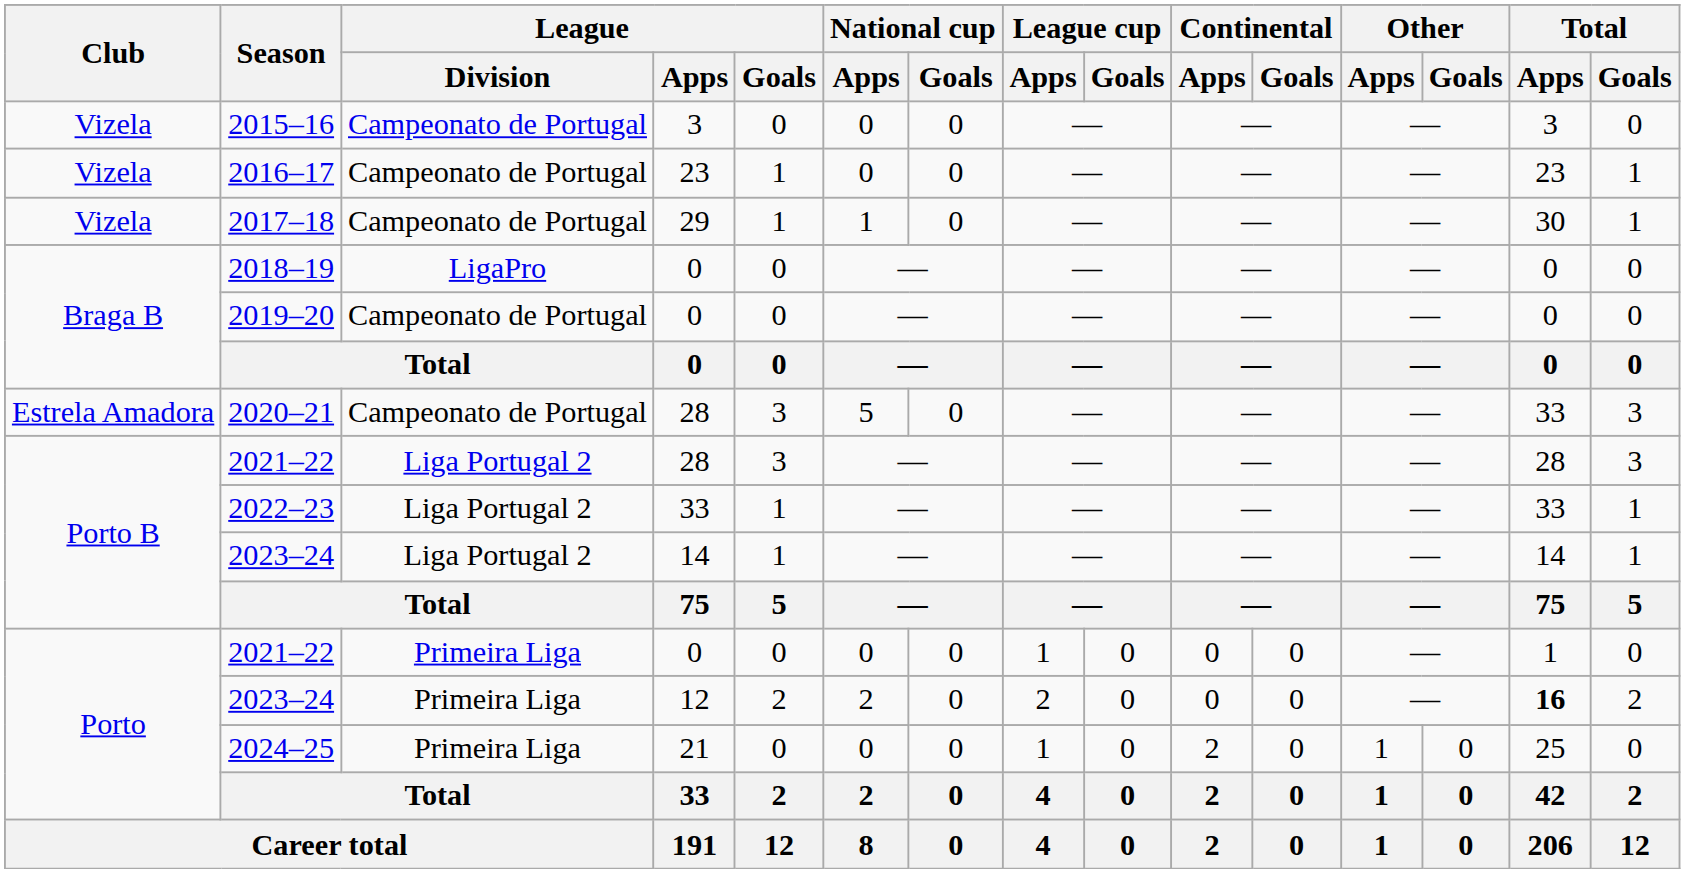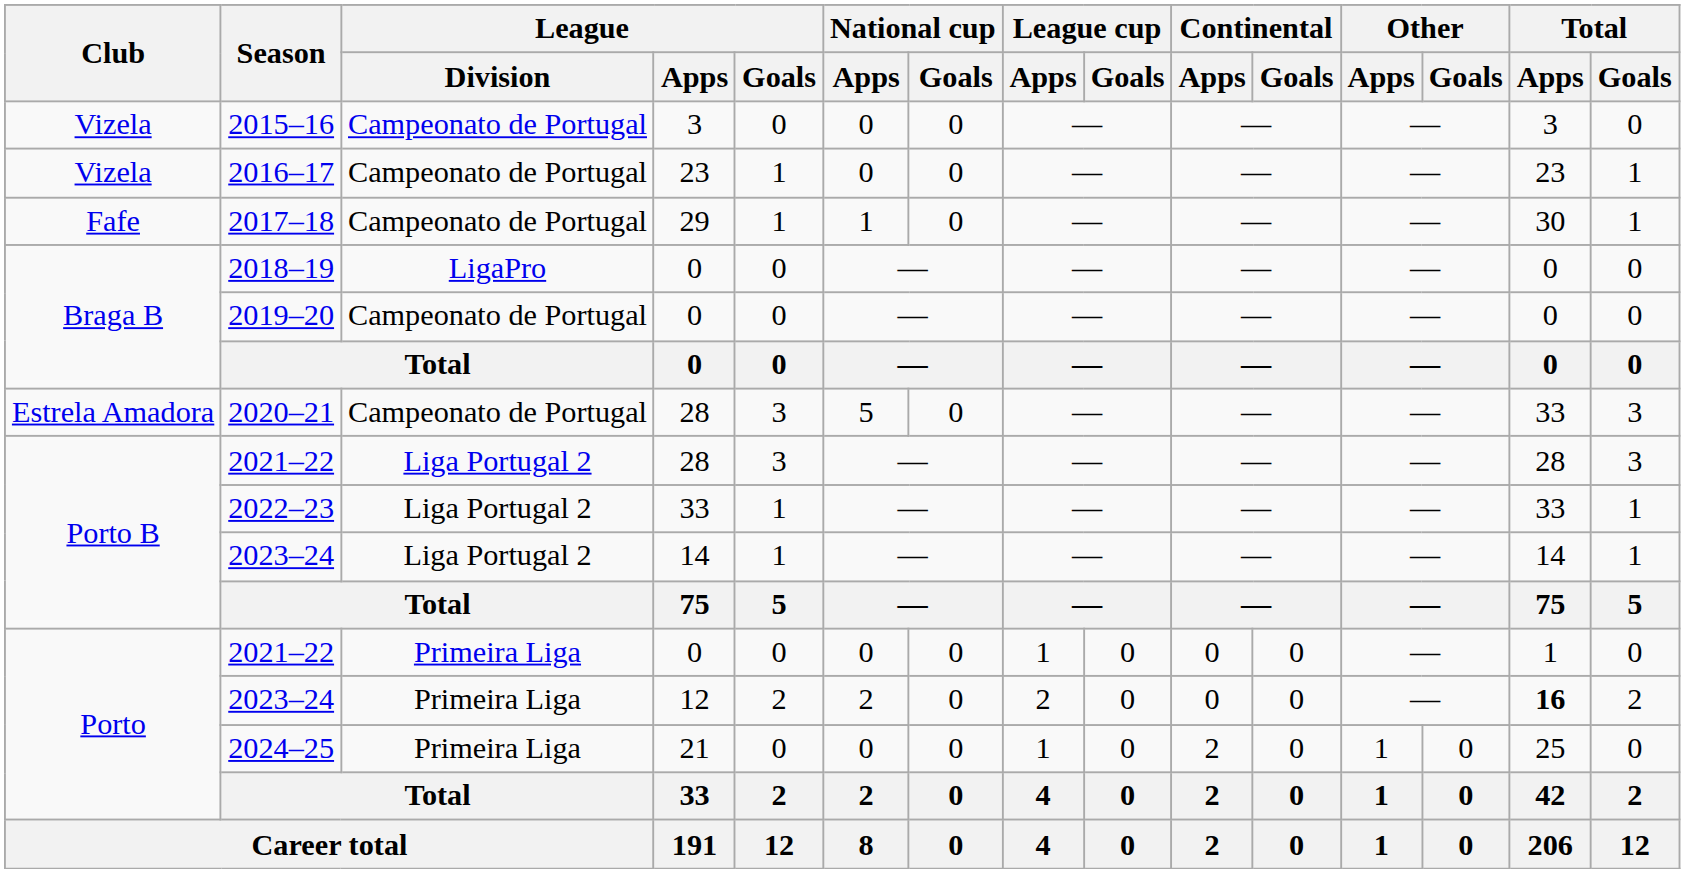 <table class="wikitable" style="text-align: center">
 <tr>
 <th rowspan="2">Club</th>
 <th rowspan="2">Season</th>
 <th colspan="3">League</th>
 <th colspan="2">National cup</th>
 <th colspan="2">League cup</th>
 <th colspan="2">Continental</th>
 <th colspan="2">Other</th>
 <th colspan="2">Total</th>
 </tr>
 <tr>
 <th>Division</th>
 <th>Apps</th>
 <th>Goals</th>
 <th>Apps</th>
 <th>Goals</th>
 <th>Apps</th>
 <th>Goals</th>
 <th>Apps</th>
 <th>Goals</th>
 <th>Apps</th>
 <th>Goals</th>
 <th>Apps</th>
 <th>Goals</th>
 </tr>
 <tr>
 <td><a href='#'>Vizela</a></td>
 <td><a href='#'>2015–16</a></td>
 <td><a href='#'>Campeonato de Portugal</a></td>
 <td>3</td>
 <td>0</td>
 <td>0</td>
 <td>0</td>
 <td colspan="2">—</td>
 <td colspan="2">—</td>
 <td colspan="2">—</td>
 <td>3</td>
 <td>0</td>
 </tr>
 <tr>
 <td><a href='#'>Vizela</a></td>
 <td><a href='#'>2016–17</a></td>
 <td>Campeonato de Portugal</td>
 <td>23</td>
 <td>1</td>
 <td>0</td>
 <td>0</td>
 <td colspan="2">—</td>
 <td colspan="2">—</td>
 <td colspan="2">—</td>
 <td>23</td>
 <td>1</td>
 </tr>
 <tr>
-<td><a href='#'>Vizela</a></td>
+<td><a href='#'>Fafe</a></td>
 <td><a href='#'>2017–18</a></td>
 <td>Campeonato de Portugal</td>
 <td>29</td>
 <td>1</td>
 <td>1</td>
 <td>0</td>
 <td colspan="2">—</td>
 <td colspan="2">—</td>
 <td colspan="2">—</td>
 <td>30</td>
 <td>1</td>
 </tr>
 <tr>
 <td rowspan="3"><a href='#'>Braga B</a></td>
 <td><a href='#'>2018–19</a></td>
 <td><a href='#'>LigaPro</a></td>
 <td>0</td>
 <td>0</td>
 <td colspan="2">—</td>
 <td colspan="2">—</td>
 <td colspan="2">—</td>
 <td colspan="2">—</td>
 <td>0</td>
 <td>0</td>
 </tr>
 <tr>
 <td><a href='#'>2019–20</a></td>
 <td>Campeonato de Portugal</td>
 <td>0</td>
 <td>0</td>
 <td colspan="2">—</td>
 <td colspan="2">—</td>
 <td colspan="2">—</td>
 <td colspan="2">—</td>
 <td>0</td>
 <td>0</td>
 </tr>
 <tr>
 <th colspan="2">Total</th>
 <th>0</th>
 <th>0</th>
 <th colspan="2">—</th>
 <th colspan="2">—</th>
 <th colspan="2">—</th>
 <th colspan="2">—</th>
 <th>0</th>
 <th>0</th>
 </tr>
 <tr>
 <td><a href='#'>Estrela Amadora</a></td>
 <td><a href='#'>2020–21</a></td>
 <td>Campeonato de Portugal</td>
 <td>28</td>
 <td>3</td>
 <td>5</td>
 <td>0</td>
 <td colspan="2">—</td>
 <td colspan="2">—</td>
 <td colspan="2">—</td>
 <td>33</td>
 <td>3</td>
 </tr>
 <tr>
 <td rowspan="4"><a href='#'>Porto B</a></td>
 <td><a href='#'>2021–22</a></td>
 <td><a href='#'>Liga Portugal 2</a></td>
 <td>28</td>
 <td>3</td>
 <td colspan="2">—</td>
 <td colspan="2">—</td>
 <td colspan="2">—</td>
 <td colspan="2">—</td>
 <td>28</td>
 <td>3</td>
 </tr>
 <tr>
 <td><a href='#'>2022–23</a></td>
 <td>Liga Portugal 2</td>
 <td>33</td>
 <td>1</td>
 <td colspan="2">—</td>
 <td colspan="2">—</td>
 <td colspan="2">—</td>
 <td colspan="2">—</td>
 <td>33</td>
 <td>1</td>
 </tr>
 <tr>
 <td><a href='#'>2023–24</a></td>
 <td>Liga Portugal 2</td>
 <td>14</td>
 <td>1</td>
 <td colspan="2">—</td>
 <td colspan="2">—</td>
 <td colspan="2">—</td>
 <td colspan="2">—</td>
 <td>14</td>
 <td>1</td>
 </tr>
 <tr>
 <th colspan="2">Total</th>
 <th>75</th>
 <th>5</th>
 <th colspan="2">—</th>
 <th colspan="2">—</th>
 <th colspan="2">—</th>
 <th colspan="2">—</th>
 <th>75</th>
 <th>5</th>
 </tr>
 <tr>
 <td rowspan="4"><a href='#'>Porto</a></td>
 <td><a href='#'>2021–22</a></td>
 <td><a href='#'>Primeira Liga</a></td>
 <td>0</td>
 <td>0</td>
 <td>0</td>
 <td>0</td>
 <td>1</td>
 <td>0</td>
 <td>0</td>
 <td>0</td>
 <td colspan="2">—</td>
 <td>1</td>
 <td>0</td>
 </tr>
 <tr>
 <td><a href='#'>2023–24</a></td>
 <td>Primeira Liga</td>
 <td>12</td>
 <td>2</td>
 <td>2</td>
 <td>0</td>
 <td>2</td>
 <td>0</td>
 <td>0</td>
 <td>0</td>
 <td colspan="2">—</td>
 <td><strong>16</strong></td>
 <td>2</td>
 </tr>
 <tr>
 <td><a href='#'>2024–25</a></td>
 <td>Primeira Liga</td>
 <td>21</td>
 <td>0</td>
 <td>0</td>
 <td>0</td>
 <td>1</td>
 <td>0</td>
 <td>2</td>
 <td>0</td>
 <td>1</td>
 <td>0</td>
 <td>25</td>
 <td>0</td>
 </tr>
 <tr>
 <th colspan="2">Total</th>
 <th>33</th>
 <th>2</th>
 <th>2</th>
 <th>0</th>
 <th>4</th>
 <th>0</th>
 <th>2</th>
 <th>0</th>
 <th>1</th>
 <th>0</th>
 <th>42</th>
 <th>2</th>
 </tr>
 <tr>
 <th colspan="3">Career total</th>
 <th>191</th>
 <th>12</th>
 <th>8</th>
 <th>0</th>
 <th>4</th>
 <th>0</th>
 <th>2</th>
 <th>0</th>
 <th>1</th>
 <th>0</th>
 <th>206</th>
 <th>12</th>
 </tr>
 </table>
